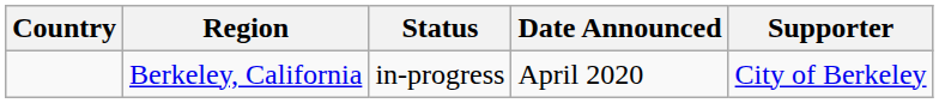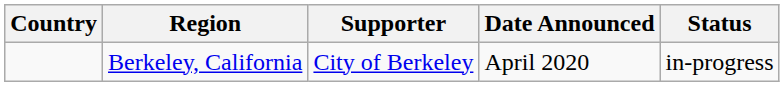 <table class="wikitable">
 <tr>
 <th>Country</th>
 <th>Region</th>
+<th>Supporter</th>
+<th>Date Announced</th>
 <th>Status</th>
-<th>Date Announced</th>
-<th>Supporter</th>
 </tr>
 <tr>
 <td><br></td>
 <td><a href='#'>Berkeley, California</a></td>
+<td><a href='#'>City of Berkeley</a></td>
+<td>April 2020</td>
 <td>in-progress </td>
-<td>April 2020</td>
-<td><a href='#'>City of Berkeley</a></td>
 </tr>
 </table>
